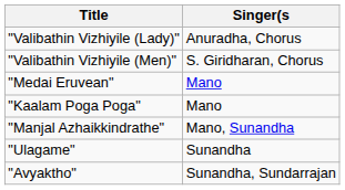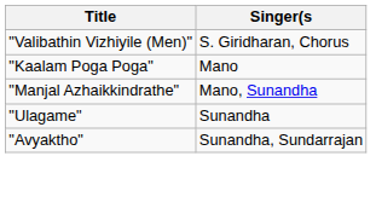 <table class="wikitable">
 <tr>
 <th>Title</th>
 <th>Singer(s</th>
 </tr>
 <tr>
-<td>"Valibathin Vizhiyile (Lady)"</td>
-<td>Anuradha, Chorus</td>
-</tr>
-<tr>
 <td>"Valibathin Vizhiyile (Men)"</td>
 <td>S. Giridharan, Chorus</td>
-</tr>
-<tr>
-<td>"Medai Eruvean"</td>
-<td><a href='#'>Mano</a></td>
 </tr>
 <tr>
 <td>"Kaalam Poga Poga"</td>
 <td>Mano</td>
 </tr>
 <tr>
 <td>"Manjal Azhaikkindrathe"</td>
 <td>Mano, <a href='#'>Sunandha</a></td>
 </tr>
 <tr>
 <td>"Ulagame"</td>
 <td>Sunandha</td>
 </tr>
 <tr>
 <td>"Avyaktho"</td>
 <td>Sunandha, Sundarrajan</td>
 </tr>
 </table>
